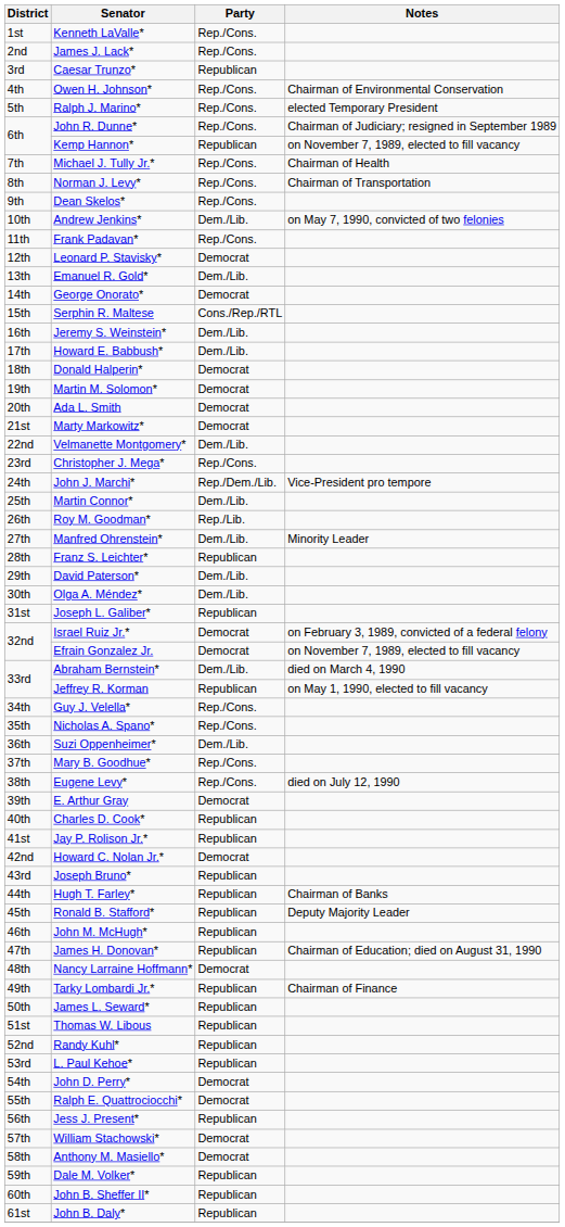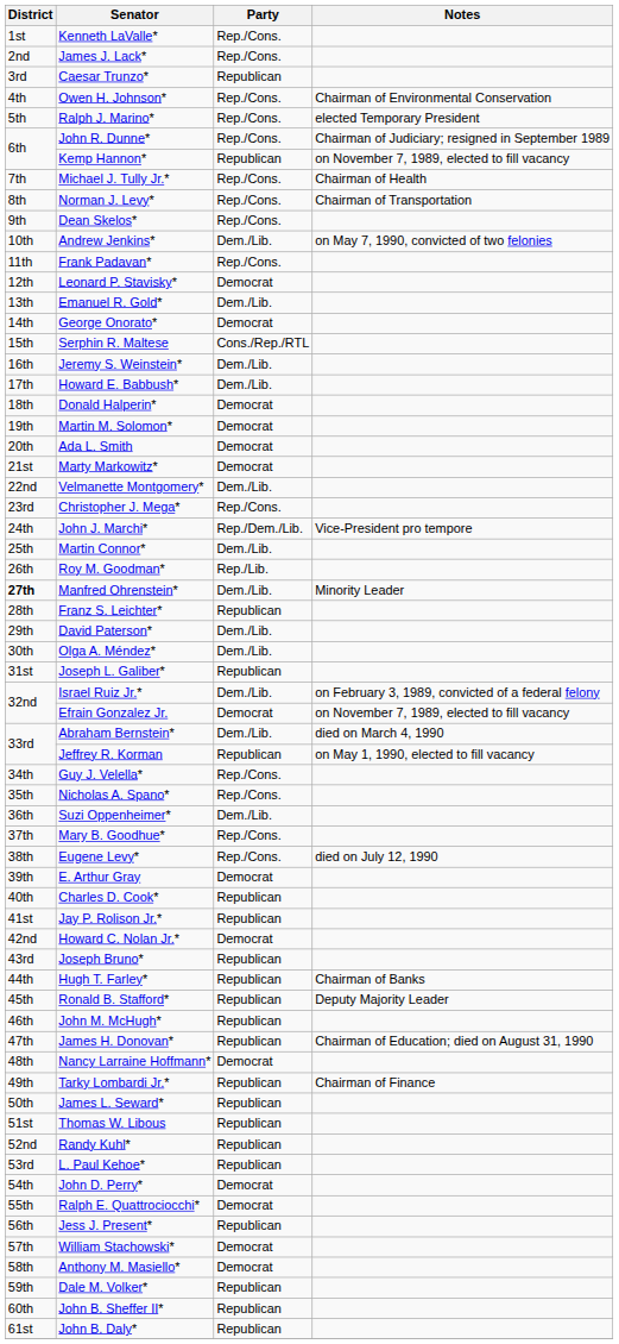 <table class=wikitable>
 <tr>
 <th>District</th>
 <th>Senator</th>
 <th>Party</th>
 <th>Notes</th>
 </tr>
 <tr>
 <td>1st</td>
 <td><a href='#'>Kenneth LaValle</a>*</td>
 <td>Rep./Cons.</td>
 <td></td>
 </tr>
 <tr>
 <td>2nd</td>
 <td><a href='#'>James J. Lack</a>*</td>
 <td>Rep./Cons.</td>
 <td></td>
 </tr>
 <tr>
 <td>3rd</td>
 <td><a href='#'>Caesar Trunzo</a>*</td>
 <td>Republican</td>
 <td></td>
 </tr>
 <tr>
 <td>4th</td>
 <td><a href='#'>Owen H. Johnson</a>*</td>
 <td>Rep./Cons.</td>
 <td>Chairman of Environmental Conservation</td>
 </tr>
 <tr>
 <td>5th</td>
 <td><a href='#'>Ralph J. Marino</a>*</td>
 <td>Rep./Cons.</td>
 <td>elected Temporary President</td>
 </tr>
 <tr>
 <td rowspan="2">6th</td>
 <td><a href='#'>John R. Dunne</a>*</td>
 <td>Rep./Cons.</td>
 <td>Chairman of Judiciary; resigned in September 1989</td>
 </tr>
 <tr>
 <td><a href='#'>Kemp Hannon</a>*</td>
 <td>Republican</td>
 <td>on November 7, 1989, elected to fill vacancy</td>
 </tr>
 <tr>
 <td>7th</td>
 <td><a href='#'>Michael J. Tully Jr.</a>*</td>
 <td>Rep./Cons.</td>
 <td>Chairman of Health</td>
 </tr>
 <tr>
 <td>8th</td>
 <td><a href='#'>Norman J. Levy</a>*</td>
 <td>Rep./Cons.</td>
 <td>Chairman of Transportation</td>
 </tr>
 <tr>
 <td>9th</td>
 <td><a href='#'>Dean Skelos</a>*</td>
 <td>Rep./Cons.</td>
 <td></td>
 </tr>
 <tr>
 <td>10th</td>
 <td><a href='#'>Andrew Jenkins</a>*</td>
 <td>Dem./Lib.</td>
 <td>on May 7, 1990, convicted of two <a href='#'>felonies</a></td>
 </tr>
 <tr>
 <td>11th</td>
 <td><a href='#'>Frank Padavan</a>*</td>
 <td>Rep./Cons.</td>
 <td></td>
 </tr>
 <tr>
 <td>12th</td>
 <td><a href='#'>Leonard P. Stavisky</a>*</td>
 <td>Democrat</td>
 <td></td>
 </tr>
 <tr>
 <td>13th</td>
 <td><a href='#'>Emanuel R. Gold</a>*</td>
 <td>Dem./Lib.</td>
 <td></td>
 </tr>
 <tr>
 <td>14th</td>
 <td><a href='#'>George Onorato</a>*</td>
 <td>Democrat</td>
 <td></td>
 </tr>
 <tr>
 <td>15th</td>
 <td><a href='#'>Serphin R. Maltese</a></td>
 <td>Cons./Rep./RTL</td>
 <td></td>
 </tr>
 <tr>
 <td>16th</td>
 <td><a href='#'>Jeremy S. Weinstein</a>*</td>
 <td>Dem./Lib.</td>
 <td></td>
 </tr>
 <tr>
 <td>17th</td>
 <td><a href='#'>Howard E. Babbush</a>*</td>
 <td>Dem./Lib.</td>
 <td></td>
 </tr>
 <tr>
 <td>18th</td>
 <td><a href='#'>Donald Halperin</a>*</td>
 <td>Democrat</td>
 <td></td>
 </tr>
 <tr>
 <td>19th</td>
 <td><a href='#'>Martin M. Solomon</a>*</td>
 <td>Democrat</td>
 <td></td>
 </tr>
 <tr>
 <td>20th</td>
 <td><a href='#'>Ada L. Smith</a></td>
 <td>Democrat</td>
 <td></td>
 </tr>
 <tr>
 <td>21st</td>
 <td><a href='#'>Marty Markowitz</a>*</td>
 <td>Democrat</td>
 <td></td>
 </tr>
 <tr>
 <td>22nd</td>
 <td><a href='#'>Velmanette Montgomery</a>*</td>
 <td>Dem./Lib.</td>
 <td></td>
 </tr>
 <tr>
 <td>23rd</td>
 <td><a href='#'>Christopher J. Mega</a>*</td>
 <td>Rep./Cons.</td>
 <td></td>
 </tr>
 <tr>
 <td>24th</td>
 <td><a href='#'>John J. Marchi</a>*</td>
 <td>Rep./Dem./Lib.</td>
 <td>Vice-President pro tempore</td>
 </tr>
 <tr>
 <td>25th</td>
 <td><a href='#'>Martin Connor</a>*</td>
 <td>Dem./Lib.</td>
 <td></td>
 </tr>
 <tr>
 <td>26th</td>
 <td><a href='#'>Roy M. Goodman</a>*</td>
 <td>Rep./Lib.</td>
 <td></td>
 </tr>
 <tr>
-<td>27th</td>
+<td><strong>27th</strong></td>
 <td><a href='#'>Manfred Ohrenstein</a>*</td>
 <td>Dem./Lib.</td>
 <td>Minority Leader</td>
 </tr>
 <tr>
 <td>28th</td>
 <td><a href='#'>Franz S. Leichter</a>*</td>
 <td>Republican</td>
 <td></td>
 </tr>
 <tr>
 <td>29th</td>
 <td><a href='#'>David Paterson</a>*</td>
 <td>Dem./Lib.</td>
 <td></td>
 </tr>
 <tr>
 <td>30th</td>
 <td><a href='#'>Olga A. Méndez</a>*</td>
 <td>Dem./Lib.</td>
 <td></td>
 </tr>
 <tr>
 <td>31st</td>
 <td><a href='#'>Joseph L. Galiber</a>*</td>
 <td>Republican</td>
 <td></td>
 </tr>
 <tr>
 <td rowspan="2">32nd</td>
 <td><a href='#'>Israel Ruiz Jr.</a>*</td>
-<td>Democrat</td>
+<td>Dem./Lib.</td>
 <td>on February 3, 1989, convicted of a federal <a href='#'>felony</a></td>
 </tr>
 <tr>
 <td><a href='#'>Efrain Gonzalez Jr.</a></td>
 <td>Democrat</td>
 <td>on November 7, 1989, elected to fill vacancy</td>
 </tr>
 <tr>
 <td rowspan="2">33rd</td>
 <td><a href='#'>Abraham Bernstein</a>*</td>
 <td>Dem./Lib.</td>
 <td>died on March 4, 1990</td>
 </tr>
 <tr>
 <td><a href='#'>Jeffrey R. Korman</a></td>
 <td>Republican</td>
 <td>on May 1, 1990, elected to fill vacancy</td>
 </tr>
 <tr>
 <td>34th</td>
 <td><a href='#'>Guy J. Velella</a>*</td>
 <td>Rep./Cons.</td>
 <td></td>
 </tr>
 <tr>
 <td>35th</td>
 <td><a href='#'>Nicholas A. Spano</a>*</td>
 <td>Rep./Cons.</td>
 <td></td>
 </tr>
 <tr>
 <td>36th</td>
 <td><a href='#'>Suzi Oppenheimer</a>*</td>
 <td>Dem./Lib.</td>
 <td></td>
 </tr>
 <tr>
 <td>37th</td>
 <td><a href='#'>Mary B. Goodhue</a>*</td>
 <td>Rep./Cons.</td>
 <td></td>
 </tr>
 <tr>
 <td>38th</td>
 <td><a href='#'>Eugene Levy</a>*</td>
 <td>Rep./Cons.</td>
 <td>died on July 12, 1990</td>
 </tr>
 <tr>
 <td>39th</td>
 <td><a href='#'>E. Arthur Gray</a></td>
 <td>Democrat</td>
 <td></td>
 </tr>
 <tr>
 <td>40th</td>
 <td><a href='#'>Charles D. Cook</a>*</td>
 <td>Republican</td>
 <td></td>
 </tr>
 <tr>
 <td>41st</td>
 <td><a href='#'>Jay P. Rolison Jr.</a>*</td>
 <td>Republican</td>
 <td></td>
 </tr>
 <tr>
 <td>42nd</td>
 <td><a href='#'>Howard C. Nolan Jr.</a>*</td>
 <td>Democrat</td>
 <td></td>
 </tr>
 <tr>
 <td>43rd</td>
 <td><a href='#'>Joseph Bruno</a>*</td>
 <td>Republican</td>
 <td></td>
 </tr>
 <tr>
 <td>44th</td>
 <td><a href='#'>Hugh T. Farley</a>*</td>
 <td>Republican</td>
 <td>Chairman of Banks</td>
 </tr>
 <tr>
 <td>45th</td>
 <td><a href='#'>Ronald B. Stafford</a>*</td>
 <td>Republican</td>
 <td>Deputy Majority Leader</td>
 </tr>
 <tr>
 <td>46th</td>
 <td><a href='#'>John M. McHugh</a>*</td>
 <td>Republican</td>
 <td></td>
 </tr>
 <tr>
 <td>47th</td>
 <td><a href='#'>James H. Donovan</a>*</td>
 <td>Republican</td>
 <td>Chairman of Education; died on August 31, 1990</td>
 </tr>
 <tr>
 <td>48th</td>
 <td><a href='#'>Nancy Larraine Hoffmann</a>*</td>
 <td>Democrat</td>
 <td></td>
 </tr>
 <tr>
 <td>49th</td>
 <td><a href='#'>Tarky Lombardi Jr.</a>*</td>
 <td>Republican</td>
 <td>Chairman of Finance</td>
 </tr>
 <tr>
 <td>50th</td>
 <td><a href='#'>James L. Seward</a>*</td>
 <td>Republican</td>
 <td></td>
 </tr>
 <tr>
 <td>51st</td>
 <td><a href='#'>Thomas W. Libous</a></td>
 <td>Republican</td>
 <td></td>
 </tr>
 <tr>
 <td>52nd</td>
 <td><a href='#'>Randy Kuhl</a>*</td>
 <td>Republican</td>
 <td></td>
 </tr>
 <tr>
 <td>53rd</td>
 <td><a href='#'>L. Paul Kehoe</a>*</td>
 <td>Republican</td>
 <td></td>
 </tr>
 <tr>
 <td>54th</td>
 <td><a href='#'>John D. Perry</a>*</td>
 <td>Democrat</td>
 <td></td>
 </tr>
 <tr>
 <td>55th</td>
 <td><a href='#'>Ralph E. Quattrociocchi</a>*</td>
 <td>Democrat</td>
 <td></td>
 </tr>
 <tr>
 <td>56th</td>
 <td><a href='#'>Jess J. Present</a>*</td>
 <td>Republican</td>
 <td></td>
 </tr>
 <tr>
 <td>57th</td>
 <td><a href='#'>William Stachowski</a>*</td>
 <td>Democrat</td>
 <td></td>
 </tr>
 <tr>
 <td>58th</td>
 <td><a href='#'>Anthony M. Masiello</a>*</td>
 <td>Democrat</td>
 <td></td>
 </tr>
 <tr>
 <td>59th</td>
 <td><a href='#'>Dale M. Volker</a>*</td>
 <td>Republican</td>
 <td></td>
 </tr>
 <tr>
 <td>60th</td>
 <td><a href='#'>John B. Sheffer II</a>*</td>
 <td>Republican</td>
 <td></td>
 </tr>
 <tr>
 <td>61st</td>
 <td><a href='#'>John B. Daly</a>*</td>
 <td>Republican</td>
 <td></td>
 </tr>
 <tr>
 </tr>
 </table>
